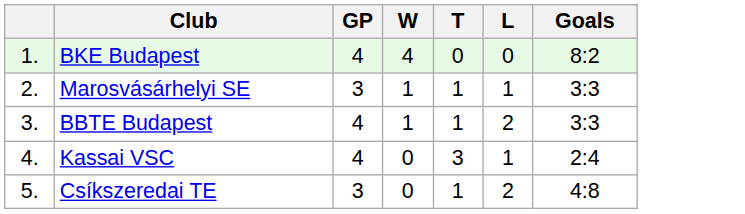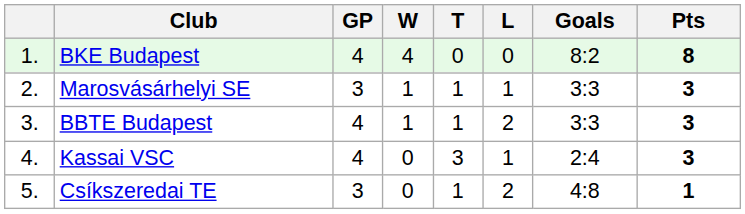 <table class="wikitable">
 <tr>
 <th width="30"></th>
 <th width="200">Club</th>
 <th width="30">GP</th>
 <th width="30">W</th>
 <th width="30">T</th>
 <th width="30">L</th>
 <th width="70">Goals</th>
+<th width="70">Pts</th>
 </tr>
 <tr bgcolor="#e6fae6" align="center">
 <td>1.</td>
 <td align="left"><a href='#'>BKE Budapest</a></td>
 <td>4</td>
 <td>4</td>
 <td>0</td>
 <td>0</td>
 <td>8:2</td>
+<td><strong>8</strong></td>
 </tr>
 <tr bgcolor="#FFFFFF" align="center">
 <td>2.</td>
 <td align="left"><a href='#'>Marosvásárhelyi SE</a></td>
 <td>3</td>
 <td>1</td>
 <td>1</td>
 <td>1</td>
 <td>3:3</td>
+<td><strong>3</strong></td>
 </tr>
 <tr bgcolor="#FFFFFF" align="center">
 <td>3.</td>
 <td align="left"><a href='#'>BBTE Budapest</a></td>
 <td>4</td>
 <td>1</td>
 <td>1</td>
 <td>2</td>
 <td>3:3</td>
+<td><strong>3</strong></td>
 </tr>
 <tr bgcolor="#FFFFFF" align="center">
 <td>4.</td>
 <td align="left"><a href='#'>Kassai VSC</a></td>
 <td>4</td>
 <td>0</td>
 <td>3</td>
 <td>1</td>
 <td>2:4</td>
+<td><strong>3</strong></td>
 </tr>
 <tr bgcolor="#FFFFFF" align="center">
 <td>5.</td>
 <td align="left"><a href='#'>Csíkszeredai TE</a></td>
 <td>3</td>
 <td>0</td>
 <td>1</td>
 <td>2</td>
 <td>4:8</td>
+<td><strong>1</strong></td>
 </tr>
 </table>
